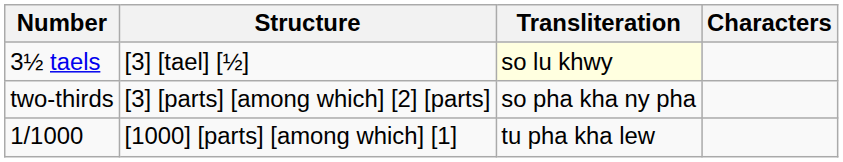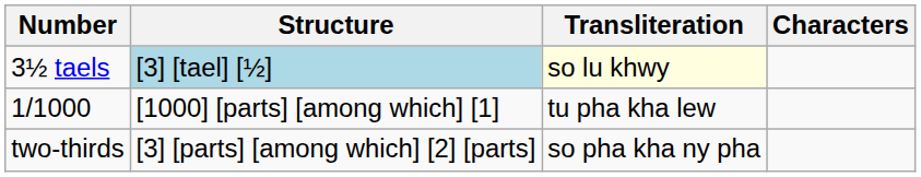 <table class="wikitable">
 <tr>
 <th>Number</th>
 <th>Structure</th>
 <th>Transliteration</th>
 <th>Characters</th>
 </tr>
 <tr>
 <td>3½ <a href='#'>taels</a></td>
-<td>[3] [tael] [½]</td>
+<td style="background: lightblue;">[3] [tael] [½]</td>
 <td style="background: lightyellow;">so lu khwy</td>
+<td></td>
+</tr>
+<tr>
+<td>1/1000</td>
+<td>[1000] [parts] [among which] [1]</td>
+<td>tu pha kha lew</td>
 <td></td>
 </tr>
 <tr>
 <td>two-thirds</td>
 <td>[3] [parts] [among which] [2] [parts]</td>
 <td>so pha kha ny pha</td>
 <td></td>
 </tr>
-<tr>
-<td>1/1000</td>
-<td>[1000] [parts] [among which] [1]</td>
-<td>tu pha kha lew</td>
-<td></td>
-</tr>
 </table>
